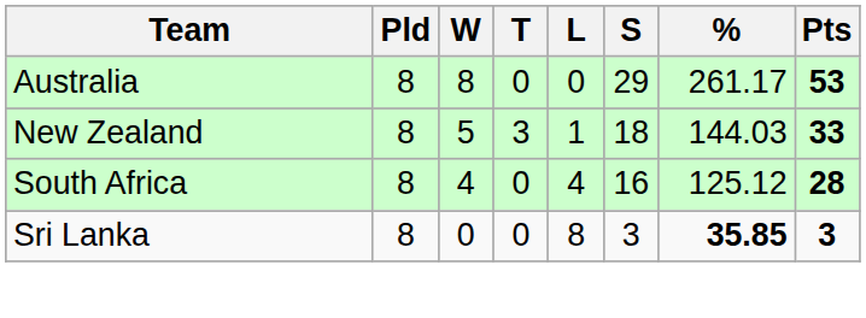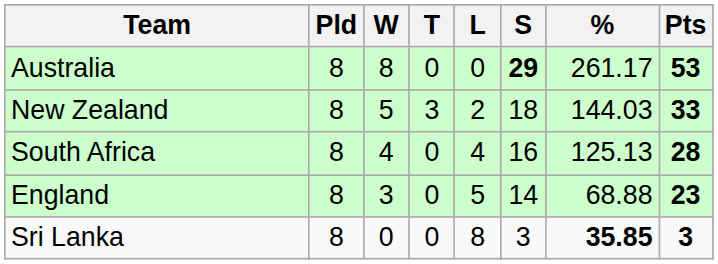 <table class="wikitable" border="1" style="text-align:center;">
 <tr>
 <th width=175>Team</th>
 <th width=20 abbr="Played">Pld</th>
 <th width=20 abbr="Won">W</th>
 <th width=20 abbr="Tied">T</th>
 <th width=20 abbr="Lost">L</th>
 <th width=20 abbr="Skins">S</th>
 <th width=60 abbr="Percentage">%</th>
 <th width=20 abbr="Points">Pts</th>
 </tr>
 <tr style="background:#ccffcc;">
 <td style="text-align:left;"> Australia</td>
 <td>8</td>
 <td>8</td>
 <td>0</td>
 <td>0</td>
-<td>29</td>
+<td><strong>29</strong></td>
 <td style="text-align:right;">261.17</td>
 <td><strong>53</strong></td>
 </tr>
 <tr style="background:#ccffcc;">
 <td style="text-align:left;"> New Zealand</td>
 <td>8</td>
 <td>5</td>
 <td>3</td>
-<td>1</td>
+<td>2</td>
 <td>18</td>
 <td style="text-align:right;">144.03</td>
 <td><strong>33</strong></td>
 </tr>
 <tr style="background:#ccffcc;">
 <td style="text-align:left;"> South Africa</td>
 <td>8</td>
 <td>4</td>
 <td>0</td>
 <td>4</td>
 <td>16</td>
-<td style="text-align:right;">125.12</td>
+<td style="text-align:right;">125.13</td>
 <td><strong>28</strong></td>
+</tr>
+<tr style="background:#ccffcc;">
+<td style="text-align:left;"> England</td>
+<td>8</td>
+<td>3</td>
+<td>0</td>
+<td>5</td>
+<td>14</td>
+<td style="text-align:right;">68.88</td>
+<td><strong>23</strong></td>
 </tr>
 <tr style="background:#f9f9f9;">
 <td style="text-align:left;"> Sri Lanka</td>
 <td>8</td>
 <td>0</td>
 <td>0</td>
 <td>8</td>
 <td>3</td>
 <td style="text-align:right;"><strong>35.85</strong></td>
 <td><strong>3</strong></td>
 </tr>
 </table>
